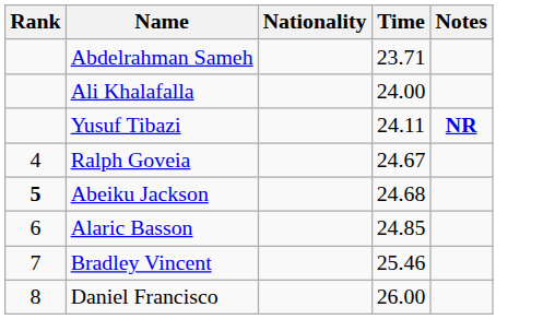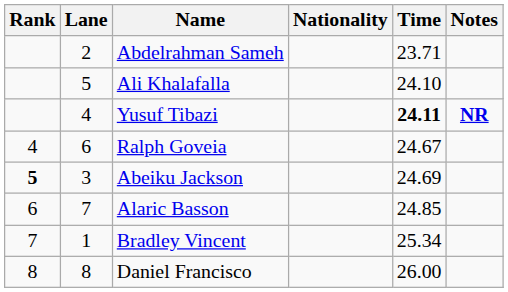 <table class="wikitable sortable" style="text-align:center">
 <tr>
 <th>Rank</th>
+<th>Lane</th>
 <th>Name</th>
 <th>Nationality</th>
 <th>Time</th>
 <th>Notes</th>
 </tr>
 <tr>
 <td></td>
+<td>2</td>
 <td align=left><a href='#'>Abdelrahman Sameh</a></td>
 <td align=left></td>
 <td>23.71</td>
 <td></td>
 </tr>
 <tr>
 <td></td>
+<td>5</td>
 <td align=left><a href='#'>Ali Khalafalla</a></td>
 <td align=left></td>
-<td>24.00</td>
+<td>24.10</td>
 <td></td>
 </tr>
 <tr>
 <td></td>
+<td>4</td>
 <td align=left><a href='#'>Yusuf Tibazi</a></td>
 <td align=left></td>
-<td>24.11</td>
+<td><strong>24.11</strong></td>
 <td><strong><a href='#'>NR</a></strong></td>
 </tr>
 <tr>
 <td>4</td>
+<td>6</td>
 <td align=left><a href='#'>Ralph Goveia</a></td>
 <td align=left></td>
 <td>24.67</td>
 <td></td>
 </tr>
 <tr>
 <td><strong>5</strong></td>
+<td>3</td>
 <td align=left><a href='#'>Abeiku Jackson</a></td>
 <td align=left></td>
-<td>24.68</td>
+<td>24.69</td>
 <td></td>
 </tr>
 <tr>
 <td>6</td>
+<td>7</td>
 <td align=left><a href='#'>Alaric Basson</a></td>
 <td align=left></td>
 <td>24.85</td>
 <td></td>
 </tr>
 <tr>
 <td>7</td>
+<td>1</td>
 <td align=left><a href='#'>Bradley Vincent</a></td>
 <td align=left></td>
-<td>25.46</td>
+<td>25.34</td>
 <td></td>
 </tr>
 <tr>
+<td>8</td>
 <td>8</td>
 <td align=left>Daniel Francisco</td>
 <td align=left></td>
 <td>26.00</td>
 <td></td>
 </tr>
 </table>
